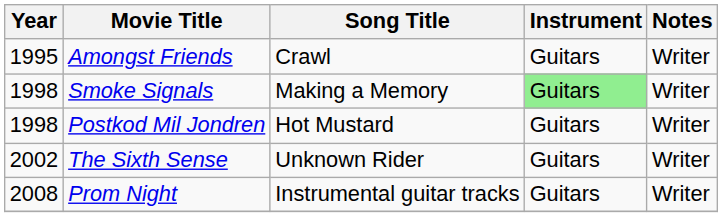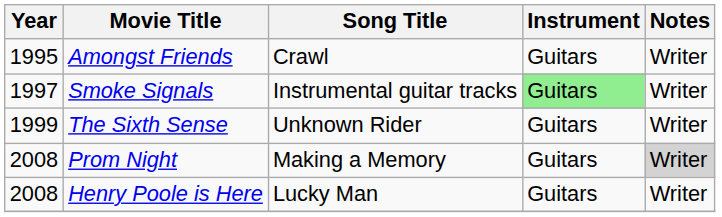 <table class="wikitable sortable">
 <tr>
 <th>Year</th>
 <th>Movie Title</th>
 <th>Song Title</th>
 <th>Instrument</th>
 <th class="unsortable">Notes</th>
 </tr>
 <tr>
 <td>1995</td>
 <td><em><a href='#'>Amongst Friends</a></em></td>
 <td>Crawl</td>
 <td>Guitars</td>
 <td>Writer</td>
 </tr>
 <tr>
-<td>1998</td>
+<td>1997</td>
 <td><em><a href='#'>Smoke Signals</a></em></td>
-<td>Making a Memory</td>
+<td>Instrumental guitar tracks</td>
 <td style="background: lightgreen;">Guitars</td>
 <td>Writer</td>
 </tr>
 <tr>
-<td>1998</td>
-<td><em><a href='#'>Postkod Mil Jondren</a></em></td>
-<td>Hot Mustard</td>
-<td>Guitars</td>
-<td>Writer</td>
-</tr>
-<tr>
-<td>2002</td>
+<td>1999</td>
 <td><em><a href='#'>The Sixth Sense</a></em></td>
 <td>Unknown Rider</td>
 <td>Guitars</td>
 <td>Writer</td>
 </tr>
 <tr>
 <td>2008</td>
 <td><em><a href='#'>Prom Night</a></em></td>
-<td>Instrumental guitar tracks</td>
+<td>Making a Memory</td>
+<td>Guitars</td>
+<td style="background: lightgrey;">Writer</td>
+</tr>
+<tr>
+<td>2008</td>
+<td><em><a href='#'>Henry Poole is Here</a></em></td>
+<td>Lucky Man</td>
 <td>Guitars</td>
 <td>Writer</td>
 </tr>
 <tr>
 </tr>
 </table>
